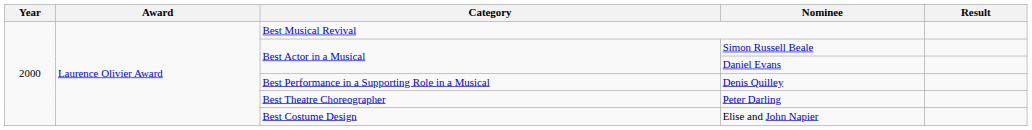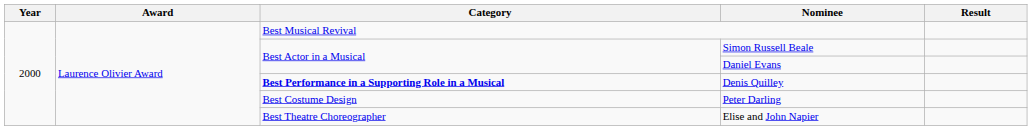 <table class="wikitable" style="width:95%;">
 <tr>
 <th style="width:5%;">Year</th>
 <th style="width:20%;">Award</th>
 <th style="width:45%;">Category</th>
 <th style="width:20%;">Nominee</th>
 <th style="width:10%;">Result</th>
 </tr>
 <tr>
 <td rowspan="6" style="text-align:center;">2000</td>
 <td rowspan="6"><a href='#'>Laurence Olivier Award</a></td>
 <td colspan="2"><a href='#'>Best Musical Revival</a></td>
 <td></td>
 </tr>
 <tr>
 <td rowspan="2"><a href='#'>Best Actor in a Musical</a></td>
 <td><a href='#'>Simon Russell Beale</a></td>
 <td></td>
 </tr>
 <tr>
 <td><a href='#'>Daniel Evans</a></td>
 <td></td>
 </tr>
 <tr>
-<td><a href='#'>Best Performance in a Supporting Role in a Musical</a></td>
+<td><strong><a href='#'>Best Performance in a Supporting Role in a Musical</a></strong></td>
 <td><a href='#'>Denis Quilley</a></td>
 <td></td>
 </tr>
 <tr>
-<td><a href='#'>Best Theatre Choreographer</a></td>
+<td><a href='#'>Best Costume Design</a></td>
 <td><a href='#'>Peter Darling</a></td>
 <td></td>
 </tr>
 <tr>
-<td><a href='#'>Best Costume Design</a></td>
+<td><a href='#'>Best Theatre Choreographer</a></td>
 <td>Elise and <a href='#'>John Napier</a></td>
 <td></td>
 </tr>
 </table>
